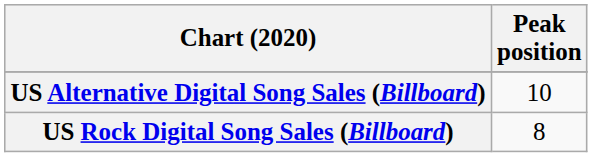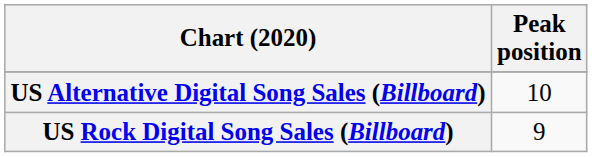 <table class="wikitable sortable plainrowheaders" style="text-align:center">
 <tr>
 <th scope="col">Chart (2020)</th>
 <th scope="col">Peak<br>position</th>
 </tr>
 <tr>
 </tr>
 <tr>
 </tr>
 <tr>
 </tr>
 <tr>
 </tr>
 <tr>
 <th scope="row">US <a href='#'>Alternative Digital Song Sales</a> (<em><a href='#'>Billboard</a></em>)</th>
 <td>10</td>
 </tr>
 <tr>
 <th scope="row">US <a href='#'>Rock Digital Song Sales</a> (<em><a href='#'>Billboard</a></em>)</th>
-<td>8</td>
+<td>9</td>
 </tr>
 </table>
